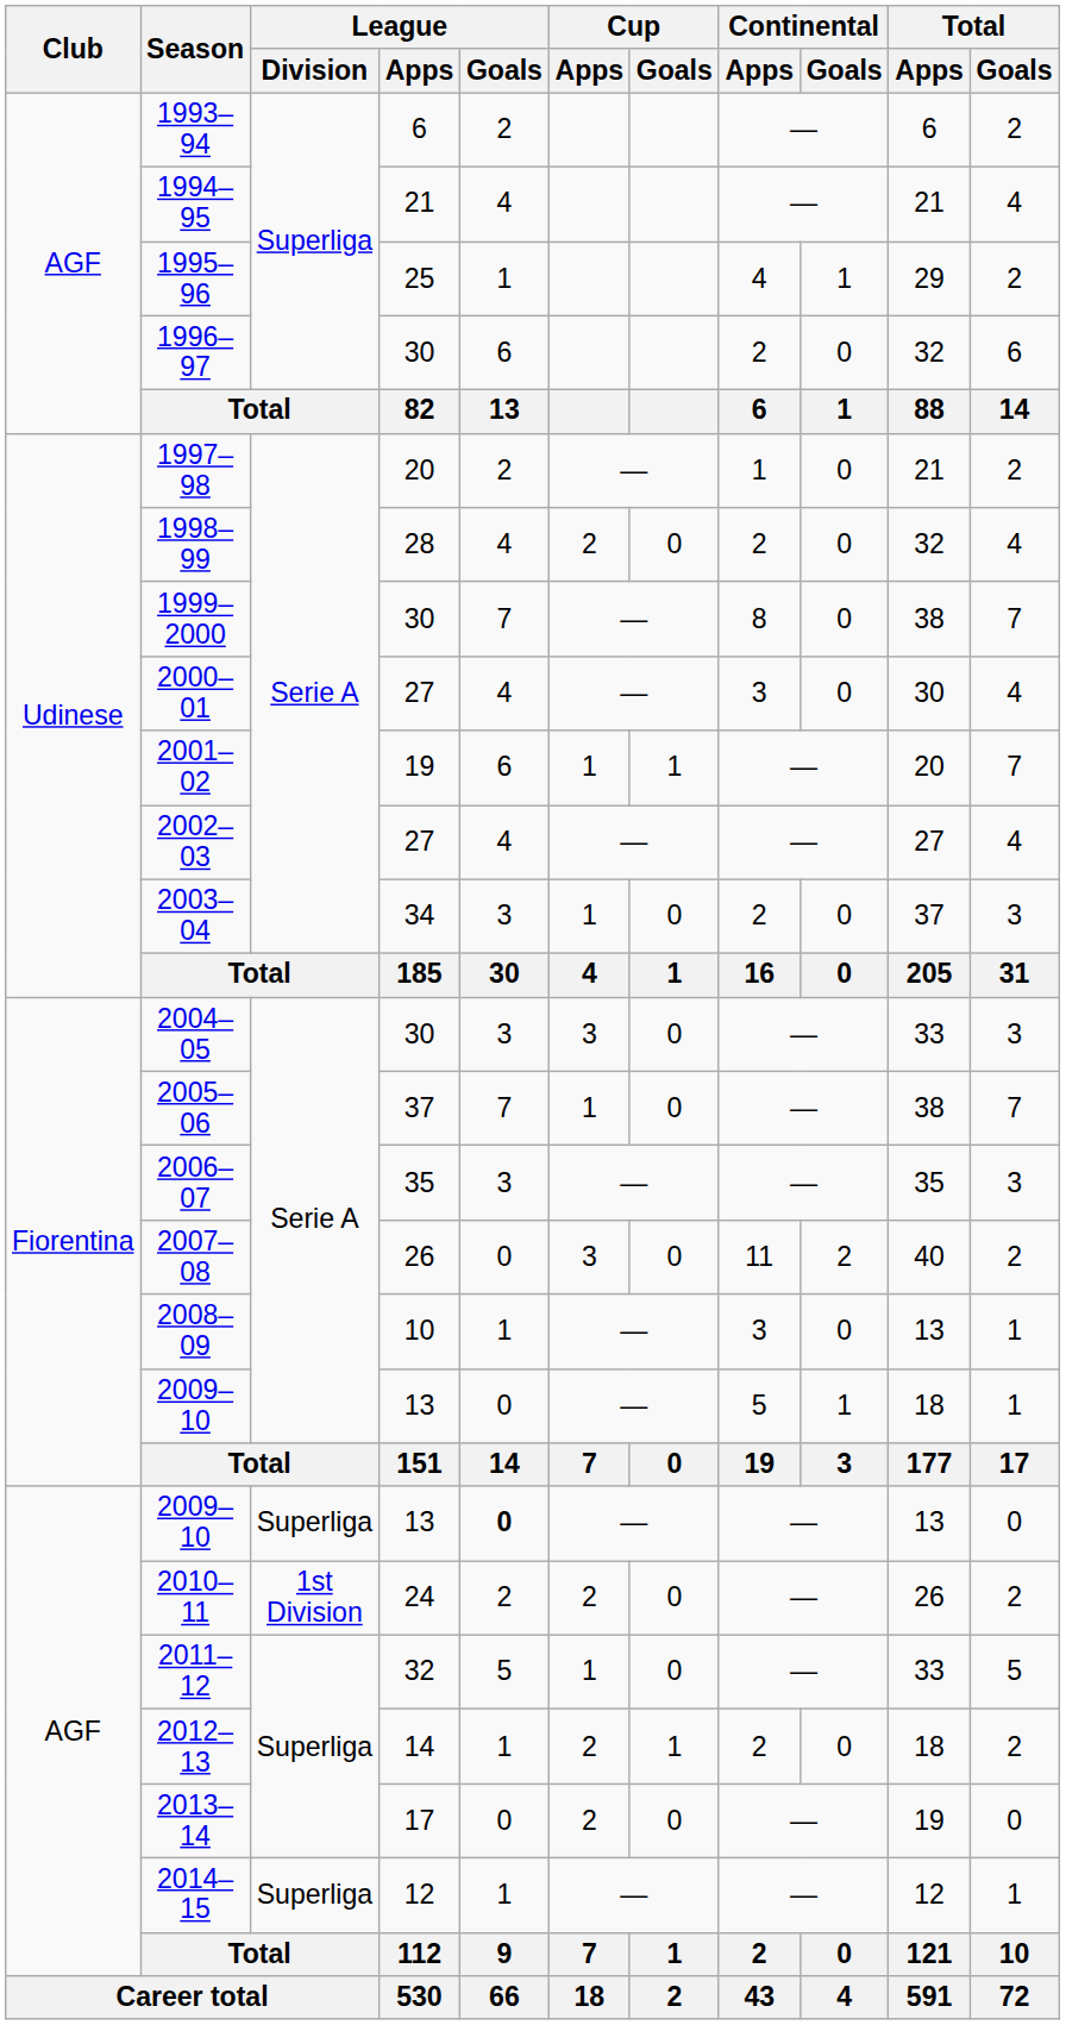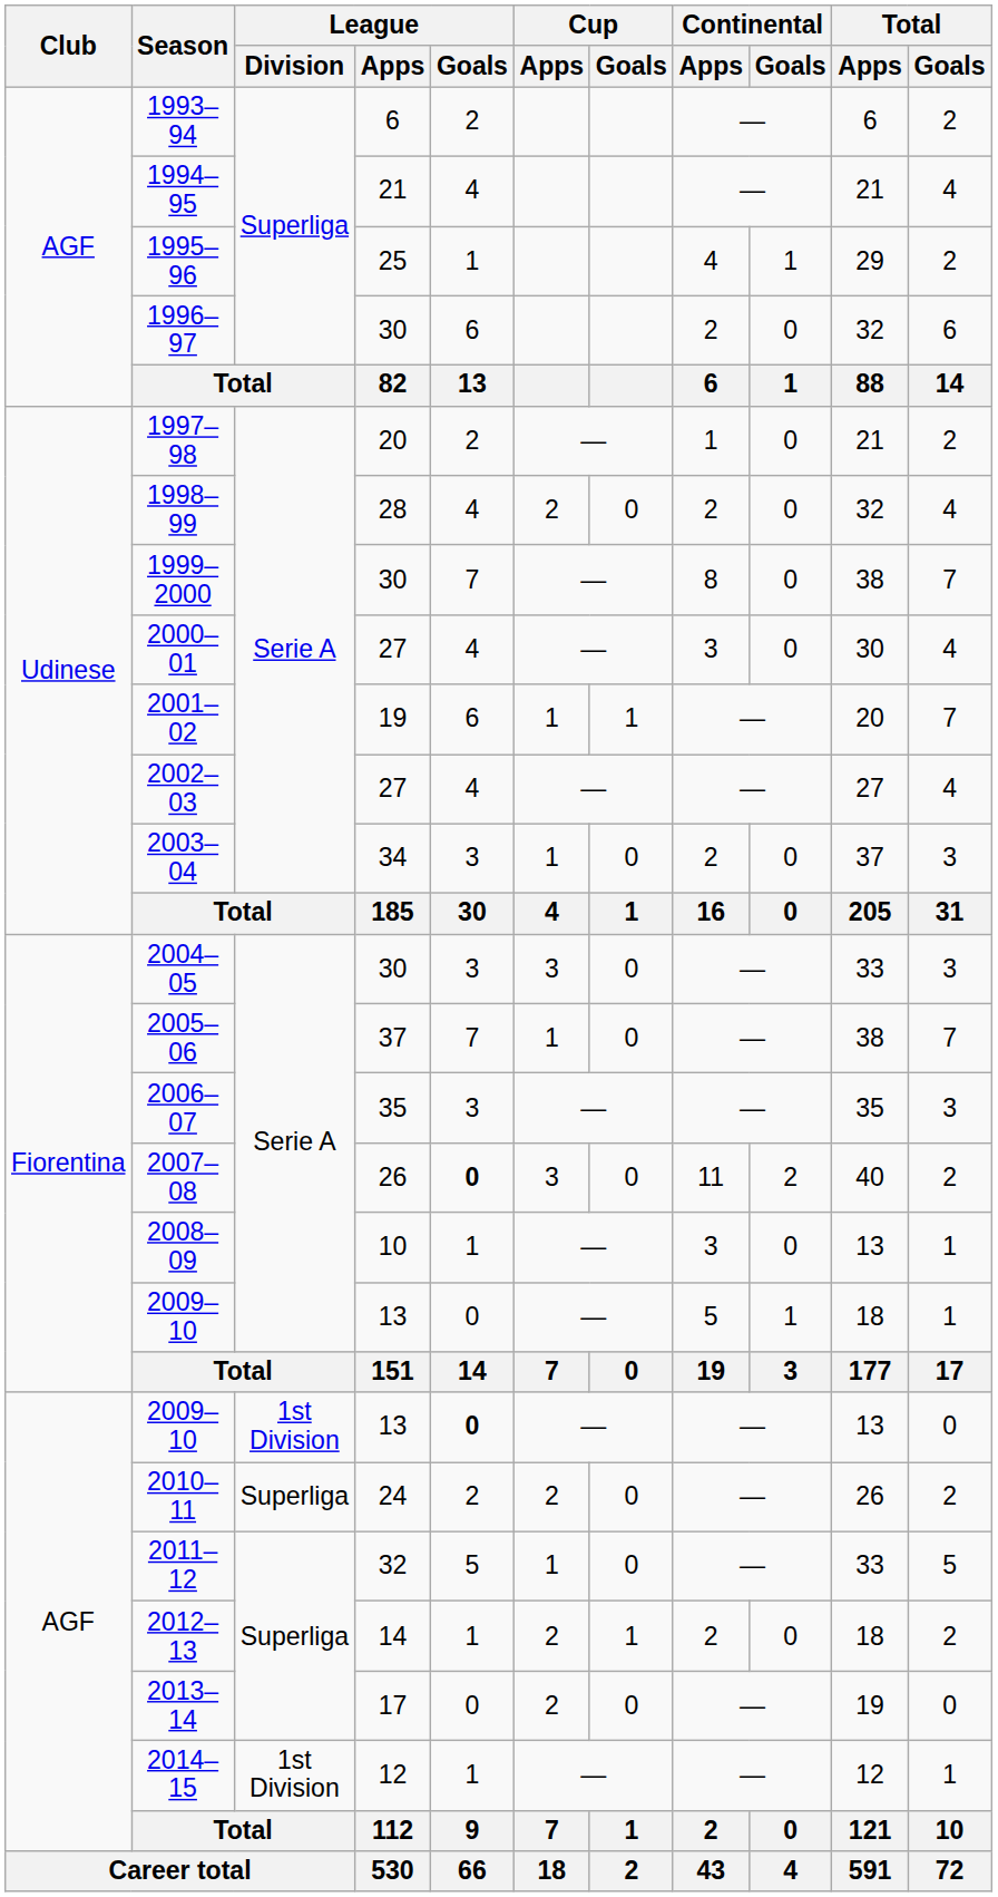 <table class="wikitable" style="text-align:center">
 <tr>
 <th rowspan="2">Club</th>
 <th rowspan="2">Season</th>
 <th colspan="3">League</th>
 <th colspan="2">Cup</th>
 <th colspan="2">Continental</th>
 <th colspan="2">Total</th>
 </tr>
 <tr>
 <th>Division</th>
 <th>Apps</th>
 <th>Goals</th>
 <th>Apps</th>
 <th>Goals</th>
 <th>Apps</th>
 <th>Goals</th>
 <th>Apps</th>
 <th>Goals</th>
 </tr>
 <tr>
 <td rowspan="5"><a href='#'>AGF</a></td>
 <td><a href='#'>1993–94</a></td>
 <td rowspan="4"><a href='#'>Superliga</a></td>
 <td>6</td>
 <td>2</td>
 <td></td>
 <td></td>
 <td colspan="2">—</td>
 <td>6</td>
 <td>2</td>
 </tr>
 <tr>
 <td><a href='#'>1994–95</a></td>
 <td>21</td>
 <td>4</td>
 <td></td>
 <td></td>
 <td colspan="2">—</td>
 <td>21</td>
 <td>4</td>
 </tr>
 <tr>
 <td><a href='#'>1995–96</a></td>
 <td>25</td>
 <td>1</td>
 <td></td>
 <td></td>
 <td>4</td>
 <td>1</td>
 <td>29</td>
 <td>2</td>
 </tr>
 <tr>
 <td><a href='#'>1996–97</a></td>
 <td>30</td>
 <td>6</td>
 <td></td>
 <td></td>
 <td>2</td>
 <td>0</td>
 <td>32</td>
 <td>6</td>
 </tr>
 <tr>
 <th colspan="2">Total</th>
 <th>82</th>
 <th>13</th>
 <th></th>
 <th></th>
 <th>6</th>
 <th>1</th>
 <th>88</th>
 <th>14</th>
 </tr>
 <tr>
 <td rowspan="8"><a href='#'>Udinese</a></td>
 <td><a href='#'>1997–98</a></td>
 <td rowspan="7"><a href='#'>Serie A</a></td>
 <td>20</td>
 <td>2</td>
 <td colspan="2">—</td>
 <td>1</td>
 <td>0</td>
 <td>21</td>
 <td>2</td>
 </tr>
 <tr>
 <td><a href='#'>1998–99</a></td>
 <td>28</td>
 <td>4</td>
 <td>2</td>
 <td>0</td>
 <td>2</td>
 <td>0</td>
 <td>32</td>
 <td>4</td>
 </tr>
 <tr>
 <td><a href='#'>1999–2000</a></td>
 <td>30</td>
 <td>7</td>
 <td colspan="2">—</td>
 <td>8</td>
 <td>0</td>
 <td>38</td>
 <td>7</td>
 </tr>
 <tr>
 <td><a href='#'>2000–01</a></td>
 <td>27</td>
 <td>4</td>
 <td colspan="2">—</td>
 <td>3</td>
 <td>0</td>
 <td>30</td>
 <td>4</td>
 </tr>
 <tr>
 <td><a href='#'>2001–02</a></td>
 <td>19</td>
 <td>6</td>
 <td>1</td>
 <td>1</td>
 <td colspan="2">—</td>
 <td>20</td>
 <td>7</td>
 </tr>
 <tr>
 <td><a href='#'>2002–03</a></td>
 <td>27</td>
 <td>4</td>
 <td colspan="2">—</td>
 <td colspan="2">—</td>
 <td>27</td>
 <td>4</td>
 </tr>
 <tr>
 <td><a href='#'>2003–04</a></td>
 <td>34</td>
 <td>3</td>
 <td>1</td>
 <td>0</td>
 <td>2</td>
 <td>0</td>
 <td>37</td>
 <td>3</td>
 </tr>
 <tr>
 <th colspan="2">Total</th>
 <th>185</th>
 <th>30</th>
 <th>4</th>
 <th>1</th>
 <th>16</th>
 <th>0</th>
 <th>205</th>
 <th>31</th>
 </tr>
 <tr>
 <td rowspan="7"><a href='#'>Fiorentina</a></td>
 <td><a href='#'>2004–05</a></td>
 <td rowspan="6">Serie A</td>
 <td>30</td>
 <td>3</td>
 <td>3</td>
 <td>0</td>
 <td colspan="2">—</td>
 <td>33</td>
 <td>3</td>
 </tr>
 <tr>
 <td><a href='#'>2005–06</a></td>
 <td>37</td>
 <td>7</td>
 <td>1</td>
 <td>0</td>
 <td colspan="2">—</td>
 <td>38</td>
 <td>7</td>
 </tr>
 <tr>
 <td><a href='#'>2006–07</a></td>
 <td>35</td>
 <td>3</td>
 <td colspan="2">—</td>
 <td colspan="2">—</td>
 <td>35</td>
 <td>3</td>
 </tr>
 <tr>
 <td><a href='#'>2007–08</a></td>
 <td>26</td>
-<td>0</td>
+<td><strong>0</strong></td>
 <td>3</td>
 <td>0</td>
 <td>11</td>
 <td>2</td>
 <td>40</td>
 <td>2</td>
 </tr>
 <tr>
 <td><a href='#'>2008–09</a></td>
 <td>10</td>
 <td>1</td>
 <td colspan="2">—</td>
 <td>3</td>
 <td>0</td>
 <td>13</td>
 <td>1</td>
 </tr>
 <tr>
 <td><a href='#'>2009–10</a></td>
 <td>13</td>
 <td>0</td>
 <td colspan="2">—</td>
 <td>5</td>
 <td>1</td>
 <td>18</td>
 <td>1</td>
 </tr>
 <tr>
 <th colspan="2">Total</th>
 <th>151</th>
 <th>14</th>
 <th>7</th>
 <th>0</th>
 <th>19</th>
 <th>3</th>
 <th>177</th>
 <th>17</th>
 </tr>
 <tr>
 <td rowspan="7">AGF</td>
 <td><a href='#'>2009–10</a></td>
-<td>Superliga</td>
+<td><a href='#'>1st Division</a></td>
 <td>13</td>
 <td><strong>0</strong></td>
 <td colspan="2">—</td>
 <td colspan="2">—</td>
 <td>13</td>
 <td>0</td>
 </tr>
 <tr>
 <td><a href='#'>2010–11</a></td>
-<td><a href='#'>1st Division</a></td>
+<td>Superliga</td>
 <td>24</td>
 <td>2</td>
 <td>2</td>
 <td>0</td>
 <td colspan="2">—</td>
 <td>26</td>
 <td>2</td>
 </tr>
 <tr>
 <td><a href='#'>2011–12</a></td>
 <td rowspan="3">Superliga</td>
 <td>32</td>
 <td>5</td>
 <td>1</td>
 <td>0</td>
 <td colspan="2">—</td>
 <td>33</td>
 <td>5</td>
 </tr>
 <tr>
 <td><a href='#'>2012–13</a></td>
 <td>14</td>
 <td>1</td>
 <td>2</td>
 <td>1</td>
 <td>2</td>
 <td>0</td>
 <td>18</td>
 <td>2</td>
 </tr>
 <tr>
 <td><a href='#'>2013–14</a></td>
 <td>17</td>
 <td>0</td>
 <td>2</td>
 <td>0</td>
 <td colspan="2">—</td>
 <td>19</td>
 <td>0</td>
 </tr>
 <tr>
 <td><a href='#'>2014–15</a></td>
-<td>Superliga</td>
+<td>1st Division</td>
 <td>12</td>
 <td>1</td>
 <td colspan="2">—</td>
 <td colspan="2">—</td>
 <td>12</td>
 <td>1</td>
 </tr>
 <tr>
 <th colspan="2">Total</th>
 <th>112</th>
 <th>9</th>
 <th>7</th>
 <th>1</th>
 <th>2</th>
 <th>0</th>
 <th>121</th>
 <th>10</th>
 </tr>
 <tr>
 <th colspan="3">Career total</th>
 <th>530</th>
 <th>66</th>
 <th>18</th>
 <th>2</th>
 <th>43</th>
 <th>4</th>
 <th>591</th>
 <th>72</th>
 </tr>
 </table>
